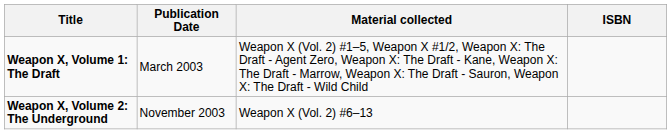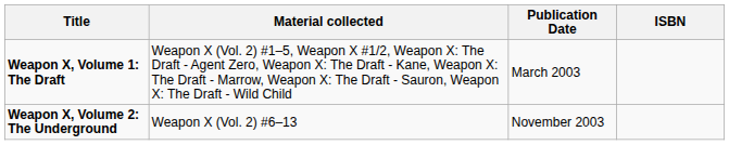 <table class="wikitable" style="text-align:left;" width="100%">
 <tr>
 <th width=20%>Title</th>
+<th width=50%>Material collected</th>
 <th width=15%>Publication Date</th>
-<th width=50%>Material collected</th>
 <th width=15%>ISBN</th>
 </tr>
 <tr>
 <td><strong>Weapon X, Volume 1: The Draft</strong></td>
+<td>Weapon X (Vol. 2) #1–5, Weapon X #1/2, Weapon X: The Draft - Agent Zero, Weapon X: The Draft - Kane, Weapon X: The Draft - Marrow, Weapon X: The Draft - Sauron, Weapon X: The Draft - Wild Child</td>
 <td>March 2003</td>
-<td>Weapon X (Vol. 2) #1–5, Weapon X #1/2, Weapon X: The Draft - Agent Zero, Weapon X: The Draft - Kane, Weapon X: The Draft - Marrow, Weapon X: The Draft - Sauron, Weapon X: The Draft - Wild Child</td>
 <td></td>
 </tr>
 <tr>
 <td><strong>Weapon X, Volume 2: The Underground</strong></td>
+<td>Weapon X (Vol. 2) #6–13</td>
 <td>November 2003</td>
-<td>Weapon X (Vol. 2) #6–13</td>
 <td></td>
 </tr>
 </table>
